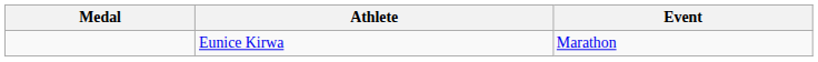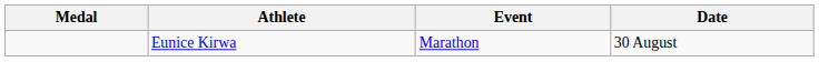 <table class="wikitable" style="font-size:90%" width="60%">
 <tr>
 <th>Medal</th>
 <th>Athlete</th>
 <th>Event</th>
+<th>Date</th>
 </tr>
 <tr>
 <td></td>
 <td><a href='#'>Eunice Kirwa</a></td>
 <td><a href='#'>Marathon</a></td>
+<td>30 August</td>
 </tr>
 </table>
